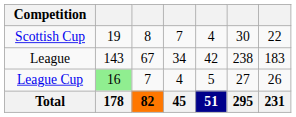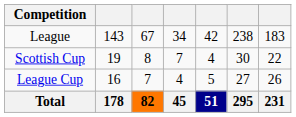 <table class="wikitable" style="text-align:center">
 <tr>
 <th width=100>Competition</th>
 <th width=35></th>
 <th width=30></th>
 <th width=30></th>
 <th width=30></th>
 <th width=30></th>
 <th width=30></th>
 </tr>
 <tr>
+<td>League</td>
+<td>143</td>
+<td>67</td>
+<td>34</td>
+<td>42</td>
+<td>238</td>
+<td>183</td>
+</tr>
+<tr>
 <td><a href='#'>Scottish Cup</a></td>
 <td>19</td>
 <td>8</td>
 <td>7</td>
 <td>4</td>
 <td>30</td>
 <td>22</td>
 </tr>
 <tr>
-<td>League</td>
-<td>143</td>
-<td>67</td>
-<td>34</td>
-<td>42</td>
-<td>238</td>
-<td>183</td>
-</tr>
-<tr>
 <td><a href='#'>League Cup</a></td>
-<td style="background: lightgreen;">16</td>
+<td>16</td>
 <td>7</td>
 <td>4</td>
 <td>5</td>
 <td>27</td>
 <td>26</td>
 </tr>
 <tr>
 <th>Total</th>
 <th>178</th>
 <th style="text-align:center; color:#000000; background:#FF7700;">82</th>
 <th>45</th>
 <th style="text-align:center; color:#FFFFFF; background:#00008B;">51</th>
 <th>295</th>
 <th>231</th>
 </tr>
 </table>
